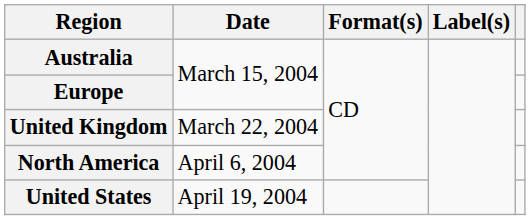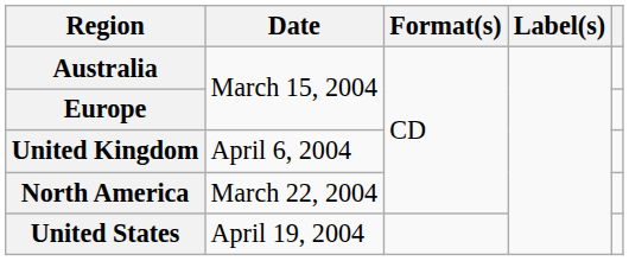 <table class="wikitable plainrowheaders">
 <tr>
 <th scope="col">Region</th>
 <th scope="col">Date</th>
 <th scope="col">Format(s)</th>
 <th scope="col">Label(s)</th>
 <th scope="col"></th>
 </tr>
 <tr>
 <th scope="row">Australia</th>
 <td rowspan="2">March 15, 2004</td>
 <td rowspan="4">CD</td>
 <td rowspan="5"></td>
 <td align="center"></td>
 </tr>
 <tr>
 <th scope="row">Europe</th>
 <td align="center"></td>
 </tr>
 <tr>
 <th scope="row">United Kingdom</th>
-<td>March 22, 2004</td>
+<td>April 6, 2004</td>
 <td align="center"></td>
 </tr>
 <tr>
 <th scope="row">North America</th>
-<td>April 6, 2004</td>
+<td>March 22, 2004</td>
 <td align="center"></td>
 </tr>
 <tr>
 <th scope="row">United States</th>
 <td>April 19, 2004</td>
 <td></td>
 <td align="center"></td>
 </tr>
 </table>
